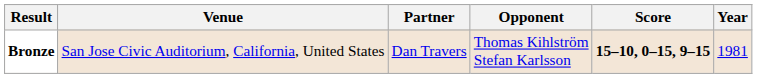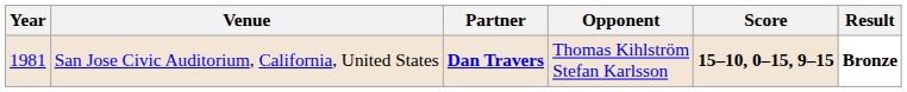 <table class="sortable wikitable" style="font-size: 90%;">
 <tr>
-<th>Result</th>
+<th>Year</th>
 <th>Venue</th>
 <th>Partner</th>
 <th>Opponent</th>
 <th>Score</th>
-<th>Year</th>
+<th>Result</th>
 </tr>
 <tr style="background:#F3E6D7">
-<td style="text-align:left; background:white"> <strong>Bronze</strong></td>
+<td align="center"><a href='#'>1981</a></td>
 <td align="left"><a href='#'>San Jose Civic Auditorium</a>, <a href='#'>California</a>, United States</td>
-<td align="left"> <a href='#'>Dan Travers</a></td>
+<td align="left"><strong> <a href='#'>Dan Travers</a></strong></td>
 <td> <a href='#'>Thomas Kihlström</a><br> <a href='#'>Stefan Karlsson</a></td>
 <td align="left"><strong>15–10, 0–15, 9–15</strong></td>
-<td align="center"><a href='#'>1981</a></td>
+<td style="text-align:left; background:white"> <strong>Bronze</strong></td>
 </tr>
 </table>
